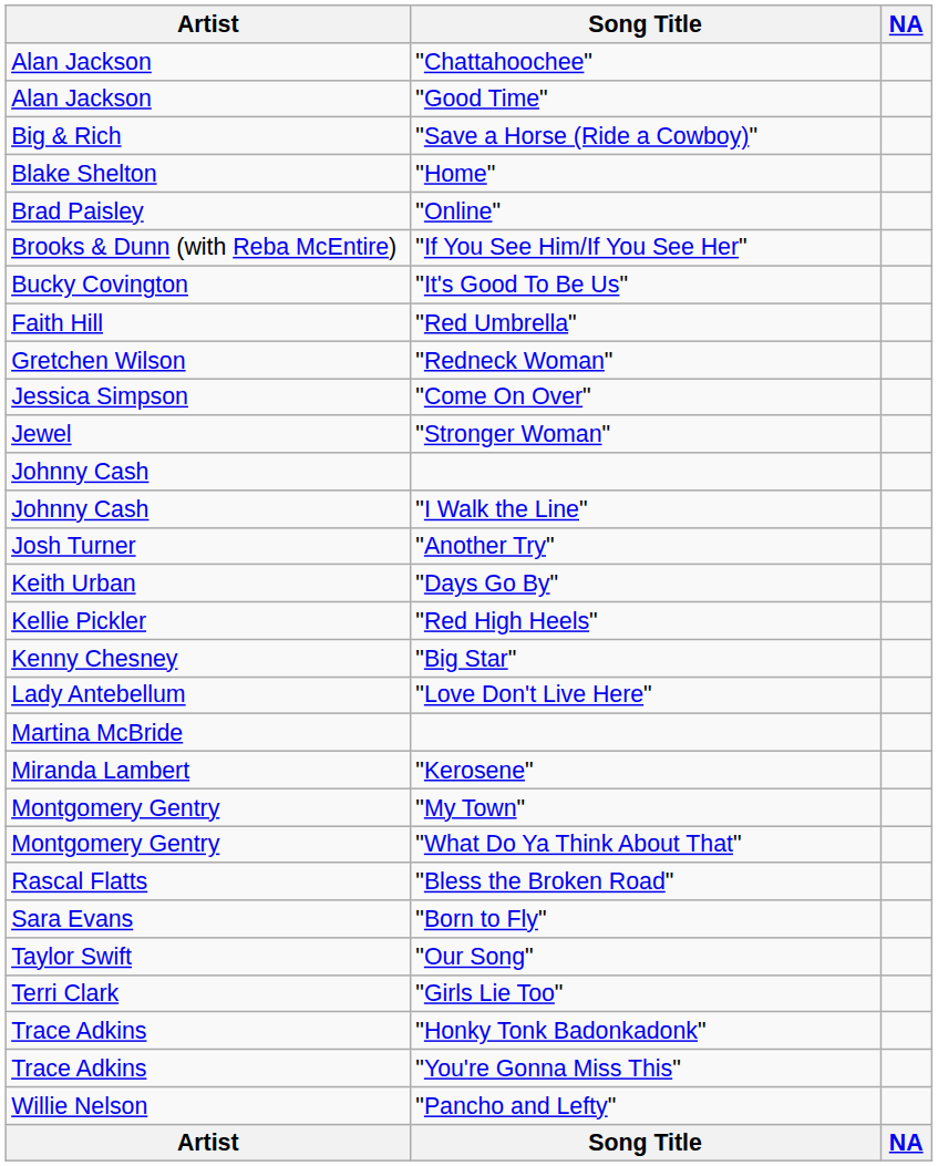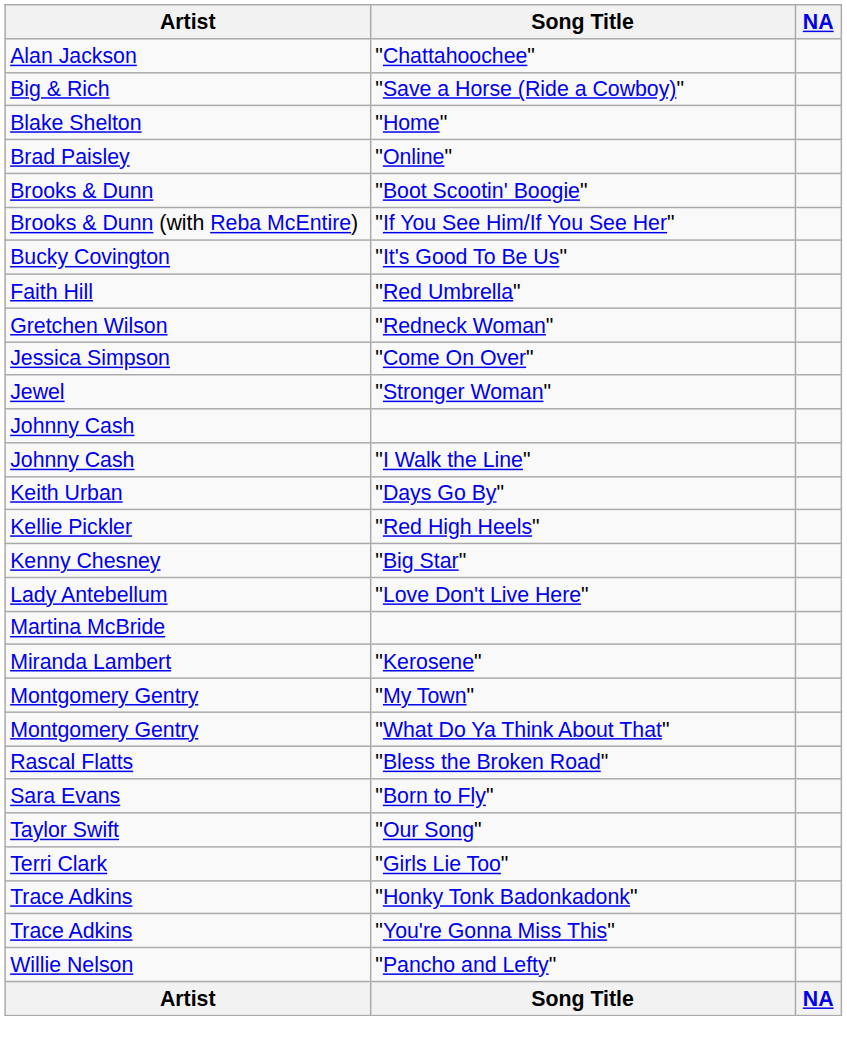 <table class="wikitable sortable" style="font-size:90%; text-align:left; margin: 5px;">
 <tr>
 <th style="width:240px;">Artist</th>
 <th style="width:280px;">Song Title</th>
 <th width=25px><a href='#'>NA</a></th>
 </tr>
 <tr>
 <td><a href='#'>Alan Jackson</a></td>
 <td>"<a href='#'>Chattahoochee</a>"</td>
-<td></td>
-</tr>
-<tr>
-<td><a href='#'>Alan Jackson</a></td>
-<td>"<a href='#'>Good Time</a>"</td>
 <td></td>
 </tr>
 <tr>
 <td><a href='#'>Big & Rich</a></td>
 <td>"<a href='#'>Save a Horse (Ride a Cowboy)</a>"</td>
 <td></td>
 </tr>
 <tr>
 <td><a href='#'>Blake Shelton</a></td>
 <td>"<a href='#'>Home</a>"</td>
 <td></td>
 </tr>
 <tr>
 <td><a href='#'>Brad Paisley</a></td>
 <td>"<a href='#'>Online</a>"</td>
+<td></td>
+</tr>
+<tr>
+<td><a href='#'>Brooks & Dunn</a></td>
+<td>"<a href='#'>Boot Scootin' Boogie</a>"</td>
 <td></td>
 </tr>
 <tr>
 <td><a href='#'>Brooks & Dunn</a> (with <a href='#'>Reba McEntire</a>)</td>
 <td>"<a href='#'>If You See Him/If You See Her</a>"</td>
 <td></td>
 </tr>
 <tr>
 <td><a href='#'>Bucky Covington</a></td>
 <td>"<a href='#'>It's Good To Be Us</a>"</td>
 <td></td>
 </tr>
 <tr>
 <td><a href='#'>Faith Hill</a></td>
 <td>"<a href='#'>Red Umbrella</a>"</td>
 <td></td>
 </tr>
 <tr>
 <td><a href='#'>Gretchen Wilson</a></td>
 <td>"<a href='#'>Redneck Woman</a>"</td>
 <td></td>
 </tr>
 <tr>
 <td><a href='#'>Jessica Simpson</a></td>
 <td>"<a href='#'>Come On Over</a>"</td>
 <td></td>
 </tr>
 <tr>
 <td><a href='#'>Jewel</a></td>
 <td>"<a href='#'>Stronger Woman</a>"</td>
 <td></td>
 </tr>
 <tr>
 <td><a href='#'>Johnny Cash</a></td>
 <td></td>
 <td></td>
 </tr>
 <tr>
 <td><a href='#'>Johnny Cash</a></td>
 <td>"<a href='#'>I Walk the Line</a>"</td>
-<td></td>
-</tr>
-<tr>
-<td><a href='#'>Josh Turner</a></td>
-<td>"<a href='#'>Another Try</a>"</td>
 <td></td>
 </tr>
 <tr>
 <td><a href='#'>Keith Urban</a></td>
 <td>"<a href='#'>Days Go By</a>"</td>
 <td></td>
 </tr>
 <tr>
 <td><a href='#'>Kellie Pickler</a></td>
 <td>"<a href='#'>Red High Heels</a>"</td>
 <td></td>
 </tr>
 <tr>
 <td><a href='#'>Kenny Chesney</a></td>
 <td>"<a href='#'>Big Star</a>"</td>
 <td></td>
 </tr>
 <tr>
 <td><a href='#'>Lady Antebellum</a></td>
 <td>"<a href='#'>Love Don't Live Here</a>"</td>
 <td></td>
 </tr>
 <tr>
 <td><a href='#'>Martina McBride</a></td>
 <td></td>
 <td></td>
 </tr>
 <tr>
 <td><a href='#'>Miranda Lambert</a></td>
 <td>"<a href='#'>Kerosene</a>"</td>
 <td></td>
 </tr>
 <tr>
 <td><a href='#'>Montgomery Gentry</a></td>
 <td>"<a href='#'>My Town</a>"</td>
 <td></td>
 </tr>
 <tr>
 <td><a href='#'>Montgomery Gentry</a></td>
 <td>"<a href='#'>What Do Ya Think About That</a>"</td>
 <td></td>
 </tr>
 <tr>
 <td><a href='#'>Rascal Flatts</a></td>
 <td>"<a href='#'>Bless the Broken Road</a>"</td>
 <td></td>
 </tr>
 <tr>
 <td><a href='#'>Sara Evans</a></td>
 <td>"<a href='#'>Born to Fly</a>"</td>
 <td></td>
 </tr>
 <tr>
 <td><a href='#'>Taylor Swift</a></td>
 <td>"<a href='#'>Our Song</a>"</td>
 <td></td>
 </tr>
 <tr>
 <td><a href='#'>Terri Clark</a></td>
 <td>"<a href='#'>Girls Lie Too</a>"</td>
 <td></td>
 </tr>
 <tr>
 <td><a href='#'>Trace Adkins</a></td>
 <td>"<a href='#'>Honky Tonk Badonkadonk</a>"</td>
 <td></td>
 </tr>
 <tr>
 <td><a href='#'>Trace Adkins</a></td>
 <td>"<a href='#'>You're Gonna Miss This</a>"</td>
 <td></td>
 </tr>
 <tr>
 <td><a href='#'>Willie Nelson</a></td>
 <td>"<a href='#'>Pancho and Lefty</a>"</td>
 <td></td>
 </tr>
 <tr class="sortbottom">
 <th>Artist</th>
 <th>Song Title</th>
 <th><a href='#'>NA</a></th>
 </tr>
 </table>
